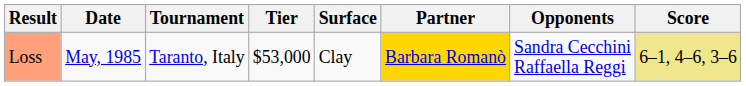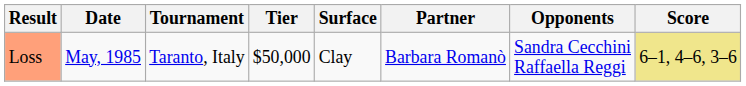 <table class="sortable wikitable">
 <tr>
 <th>Result</th>
 <th>Date</th>
 <th>Tournament</th>
 <th>Tier</th>
 <th>Surface</th>
 <th>Partner</th>
 <th>Opponents</th>
 <th class="unsortable">Score</th>
 </tr>
 <tr>
 <td style="background:#FFA07A;">Loss</td>
 <td><a href='#'>May, 1985</a></td>
 <td><a href='#'>Taranto</a>, Italy</td>
-<td>$53,000</td>
+<td>$50,000</td>
 <td>Clay</td>
-<td style="background: gold;"> <a href='#'>Barbara Romanò</a></td>
+<td> <a href='#'>Barbara Romanò</a></td>
 <td> <a href='#'>Sandra Cecchini</a> <br>  <a href='#'>Raffaella Reggi</a></td>
 <td style="background: khaki;">6–1, 4–6, 3–6</td>
 </tr>
 </table>
